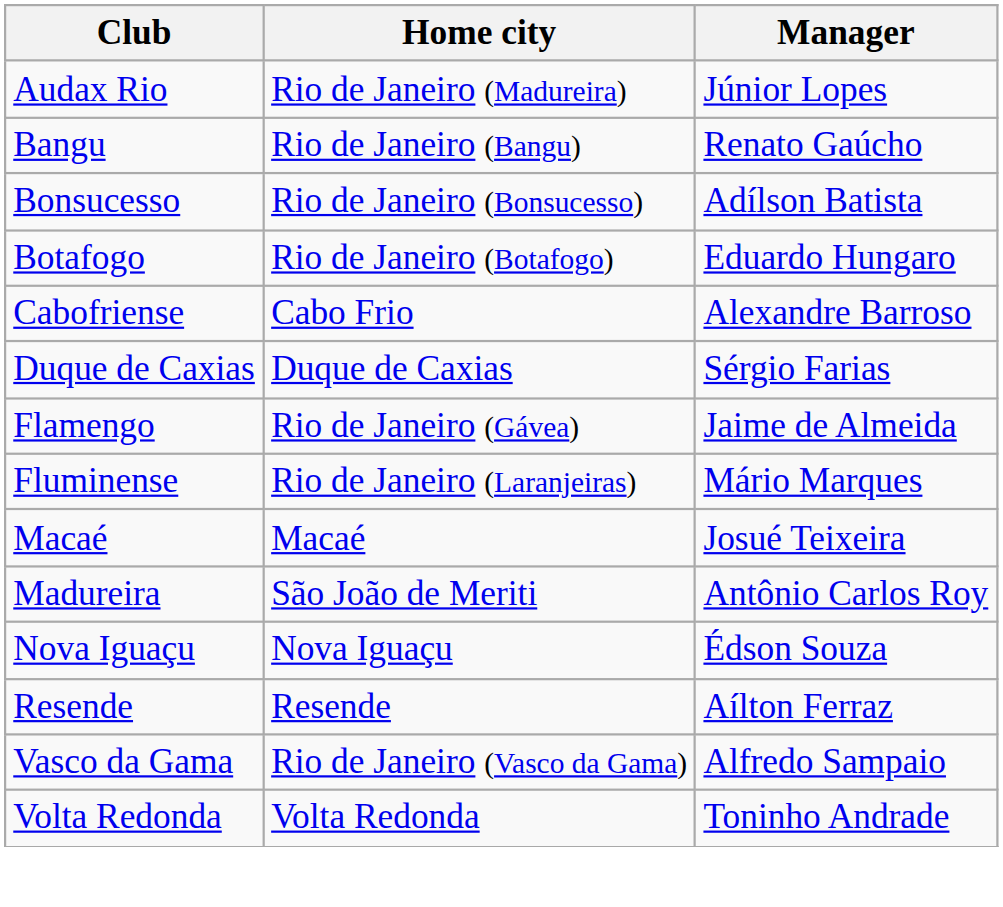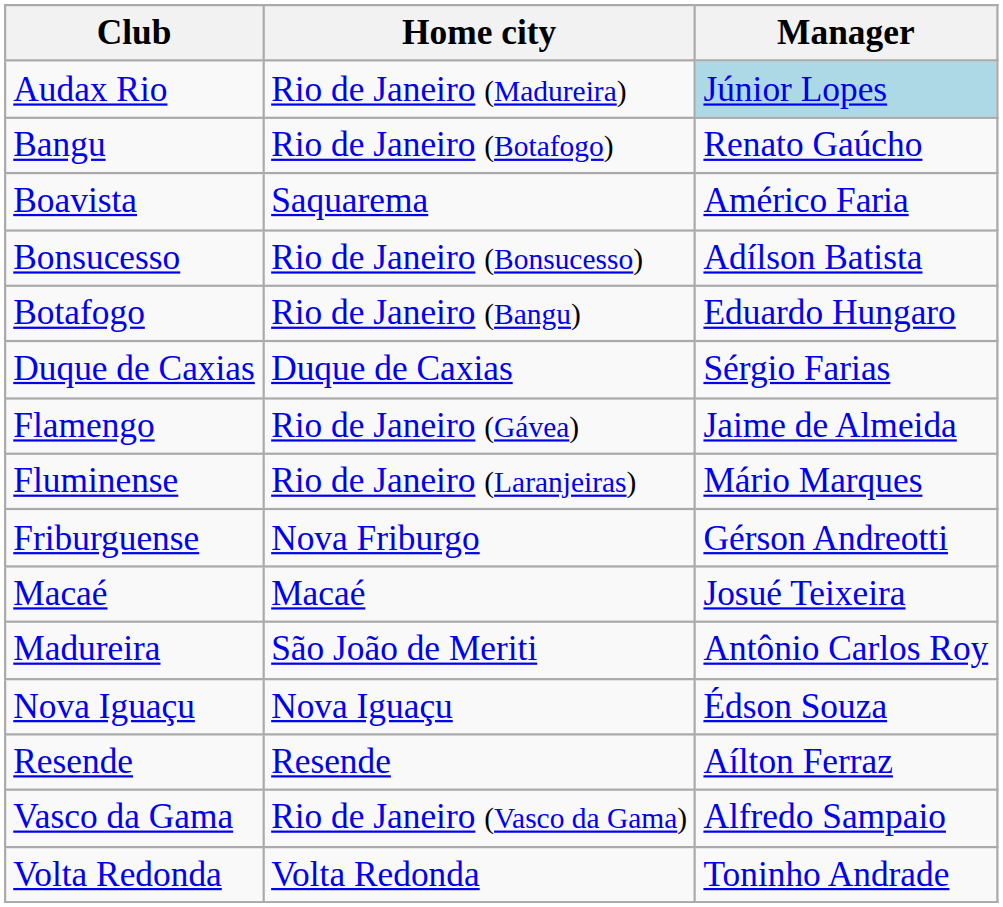 <table class="wikitable sortable">
 <tr>
 <th>Club</th>
 <th>Home city</th>
 <th>Manager</th>
 </tr>
 <tr>
 <td><a href='#'>Audax Rio</a></td>
 <td><a href='#'>Rio de Janeiro</a> <small>(<a href='#'>Madureira</a>)</small></td>
-<td><a href='#'>Júnior Lopes</a></td>
+<td style="background: lightblue;"><a href='#'>Júnior Lopes</a></td>
 </tr>
 <tr>
 <td><a href='#'>Bangu</a></td>
-<td><a href='#'>Rio de Janeiro</a> <small>(<a href='#'>Bangu</a>)</small></td>
+<td><a href='#'>Rio de Janeiro</a> <small>(<a href='#'>Botafogo</a>)</small></td>
 <td><a href='#'>Renato Gaúcho</a></td>
+</tr>
+<tr>
+<td><a href='#'>Boavista</a></td>
+<td><a href='#'>Saquarema</a></td>
+<td><a href='#'>Américo Faria</a></td>
 </tr>
 <tr>
 <td><a href='#'>Bonsucesso</a></td>
 <td><a href='#'>Rio de Janeiro</a> <small>(<a href='#'>Bonsucesso</a>)</small></td>
 <td><a href='#'>Adílson Batista</a></td>
 </tr>
 <tr>
 <td><a href='#'>Botafogo</a></td>
-<td><a href='#'>Rio de Janeiro</a> <small>(<a href='#'>Botafogo</a>)</small></td>
+<td><a href='#'>Rio de Janeiro</a> <small>(<a href='#'>Bangu</a>)</small></td>
 <td><a href='#'>Eduardo Hungaro</a></td>
-</tr>
-<tr>
-<td><a href='#'>Cabofriense</a></td>
-<td><a href='#'>Cabo Frio</a></td>
-<td><a href='#'>Alexandre Barroso</a></td>
 </tr>
 <tr>
 <td><a href='#'>Duque de Caxias</a></td>
 <td><a href='#'>Duque de Caxias</a></td>
 <td><a href='#'>Sérgio Farias</a></td>
 </tr>
 <tr>
 <td><a href='#'>Flamengo</a></td>
 <td><a href='#'>Rio de Janeiro</a> <small>(<a href='#'>Gávea</a>)</small></td>
 <td><a href='#'>Jaime de Almeida</a></td>
 </tr>
 <tr>
 <td><a href='#'>Fluminense</a></td>
 <td><a href='#'>Rio de Janeiro</a> <small>(<a href='#'>Laranjeiras</a>)</small></td>
 <td><a href='#'>Mário Marques</a></td>
+</tr>
+<tr>
+<td><a href='#'>Friburguense</a></td>
+<td><a href='#'>Nova Friburgo</a></td>
+<td><a href='#'>Gérson Andreotti</a></td>
 </tr>
 <tr>
 <td><a href='#'>Macaé</a></td>
 <td><a href='#'>Macaé</a></td>
 <td><a href='#'>Josué Teixeira</a></td>
 </tr>
 <tr>
 <td><a href='#'>Madureira</a></td>
 <td><a href='#'>São João de Meriti</a></td>
 <td><a href='#'>Antônio Carlos Roy</a></td>
 </tr>
 <tr>
 <td><a href='#'>Nova Iguaçu</a></td>
 <td><a href='#'>Nova Iguaçu</a></td>
 <td><a href='#'>Édson Souza</a></td>
 </tr>
 <tr>
 <td><a href='#'>Resende</a></td>
 <td><a href='#'>Resende</a></td>
 <td><a href='#'>Aílton Ferraz</a></td>
 </tr>
 <tr>
 <td><a href='#'>Vasco da Gama</a></td>
 <td><a href='#'>Rio de Janeiro</a> <small>(<a href='#'>Vasco da Gama</a>)</small></td>
 <td><a href='#'>Alfredo Sampaio</a></td>
 </tr>
 <tr>
 <td><a href='#'>Volta Redonda</a></td>
 <td><a href='#'>Volta Redonda</a></td>
 <td><a href='#'>Toninho Andrade</a></td>
 </tr>
 <tr>
 </tr>
 </table>
